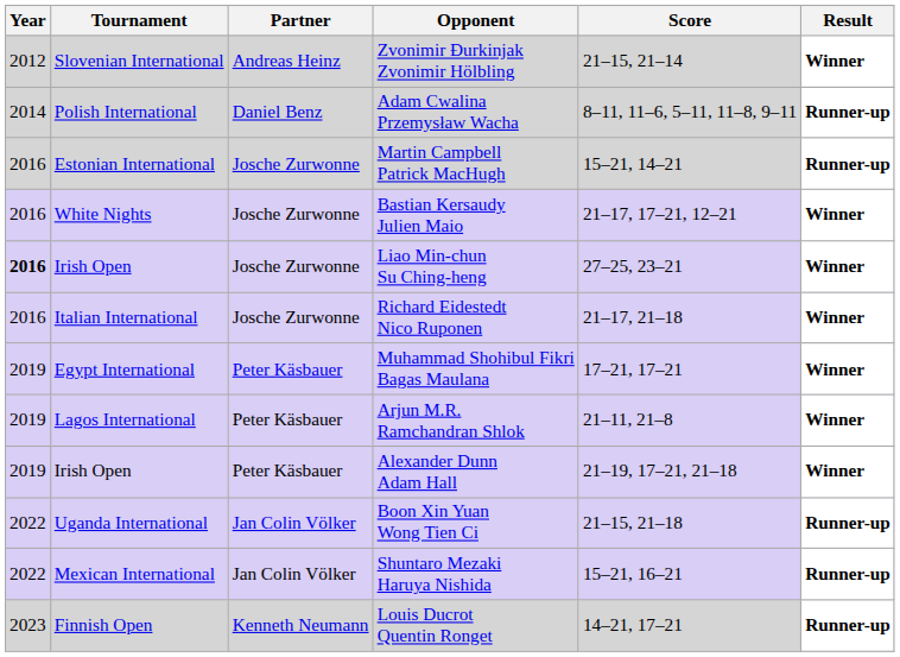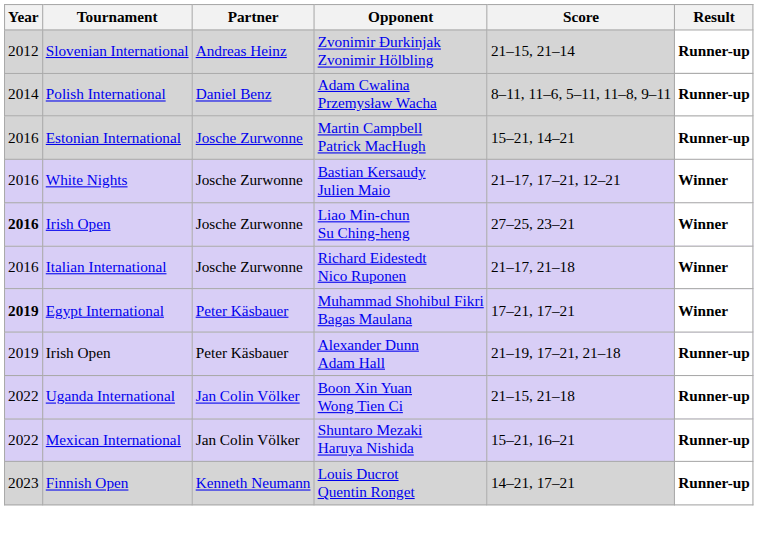 <table class="sortable wikitable" style="font-size: 90%;">
 <tr>
 <th>Year</th>
 <th>Tournament</th>
 <th>Partner</th>
 <th>Opponent</th>
 <th>Score</th>
 <th>Result</th>
 </tr>
 <tr style="background:#D5D5D5">
 <td align="center">2012</td>
 <td align="left"><a href='#'>Slovenian International</a></td>
 <td align="left"> <a href='#'>Andreas Heinz</a></td>
 <td align="left"> <a href='#'>Zvonimir Đurkinjak</a><br> <a href='#'>Zvonimir Hölbling</a></td>
 <td align="left">21–15, 21–14</td>
-<td style="text-align:left; background:white"> <strong>Winner</strong></td>
+<td style="text-align:left; background:white"> <strong>Runner-up</strong></td>
 </tr>
 <tr style="background:#D5D5D5">
 <td align="center">2014</td>
 <td align="left"><a href='#'>Polish International</a></td>
 <td align="left"> <a href='#'>Daniel Benz</a></td>
 <td align="left"> <a href='#'>Adam Cwalina</a><br> <a href='#'>Przemysław Wacha</a></td>
 <td align="left">8–11, 11–6, 5–11, 11–8, 9–11</td>
 <td style="text-align:left; background:white"> <strong>Runner-up</strong></td>
 </tr>
 <tr style="background:#D5D5D5">
 <td align="center">2016</td>
 <td align="left"><a href='#'>Estonian International</a></td>
 <td align="left"> <a href='#'>Josche Zurwonne</a></td>
 <td align="left"> <a href='#'>Martin Campbell</a><br> <a href='#'>Patrick MacHugh</a></td>
 <td align="left">15–21, 14–21</td>
 <td style="text-align:left; background:white"> <strong>Runner-up</strong></td>
 </tr>
 <tr style="background:#D8CEF6">
 <td align="center">2016</td>
 <td align="left"><a href='#'>White Nights</a></td>
 <td align="left"> Josche Zurwonne</td>
 <td align="left"> <a href='#'>Bastian Kersaudy</a><br> <a href='#'>Julien Maio</a></td>
 <td align="left">21–17, 17–21, 12–21</td>
 <td style="text-align:left; background:white"> <strong>Winner</strong></td>
 </tr>
 <tr style="background:#D8CEF6">
 <td align="center"><strong>2016</strong></td>
 <td align="left"><a href='#'>Irish Open</a></td>
 <td align="left"> Josche Zurwonne</td>
 <td align="left"> <a href='#'>Liao Min-chun</a><br> <a href='#'>Su Ching-heng</a></td>
 <td align="left">27–25, 23–21</td>
 <td style="text-align:left; background:white"> <strong>Winner</strong></td>
 </tr>
 <tr style="background:#D8CEF6">
 <td align="center">2016</td>
 <td align="left"><a href='#'>Italian International</a></td>
 <td align="left"> Josche Zurwonne</td>
 <td align="left"> <a href='#'>Richard Eidestedt</a><br> <a href='#'>Nico Ruponen</a></td>
 <td align="left">21–17, 21–18</td>
 <td style="text-align:left; background:white"> <strong>Winner</strong></td>
 </tr>
 <tr style="background:#D8CEF6">
-<td align="center">2019</td>
+<td align="center"><strong>2019</strong></td>
 <td align="left"><a href='#'>Egypt International</a></td>
 <td align="left"> <a href='#'>Peter Käsbauer</a></td>
 <td align="left"> <a href='#'>Muhammad Shohibul Fikri</a><br> <a href='#'>Bagas Maulana</a></td>
 <td align="left">17–21, 17–21</td>
 <td style="text-align:left; background:white"> <strong>Winner</strong></td>
 </tr>
 <tr style="background:#D8CEF6">
 <td align="center">2019</td>
-<td align="left"><a href='#'>Lagos International</a></td>
-<td align="left"> Peter Käsbauer</td>
-<td align="left"> <a href='#'>Arjun M.R.</a><br> <a href='#'>Ramchandran Shlok</a></td>
-<td align="left">21–11, 21–8</td>
-<td style="text-align:left; background:white"> <strong>Winner</strong></td>
-</tr>
-<tr style="background:#D8CEF6">
-<td align="center">2019</td>
 <td align="left">Irish Open</td>
 <td align="left"> Peter Käsbauer</td>
 <td align="left"> <a href='#'>Alexander Dunn</a><br> <a href='#'>Adam Hall</a></td>
 <td align="left">21–19, 17–21, 21–18</td>
-<td style="text-align:left; background:white"> <strong>Winner</strong></td>
+<td style="text-align:left; background:white"> <strong>Runner-up</strong></td>
 </tr>
 <tr style="background:#D8CEF6">
 <td align="center">2022</td>
 <td align="left"><a href='#'>Uganda International</a></td>
 <td align="left"> <a href='#'>Jan Colin Völker</a></td>
 <td align="left"> <a href='#'>Boon Xin Yuan</a><br> <a href='#'>Wong Tien Ci</a></td>
 <td align="left">21–15, 21–18</td>
 <td style="text-align:left; background:white"> <strong>Runner-up</strong></td>
 </tr>
 <tr style="background:#D8CEF6">
 <td align="center">2022</td>
 <td align="left"><a href='#'>Mexican International</a></td>
 <td align="left"> Jan Colin Völker</td>
 <td align="left"> <a href='#'>Shuntaro Mezaki</a><br> <a href='#'>Haruya Nishida</a></td>
 <td align="left">15–21, 16–21</td>
 <td style="text-align:left; background:white"> <strong>Runner-up</strong></td>
 </tr>
 <tr style="background:#D5D5D5">
 <td align="center">2023</td>
 <td align="left"><a href='#'>Finnish Open</a></td>
 <td align="left"> <a href='#'>Kenneth Neumann</a></td>
 <td align="left"> <a href='#'>Louis Ducrot</a><br> <a href='#'>Quentin Ronget</a></td>
 <td align="left">14–21, 17–21</td>
 <td style="text-align:left; background:white"> <strong>Runner-up</strong></td>
 </tr>
 </table>
